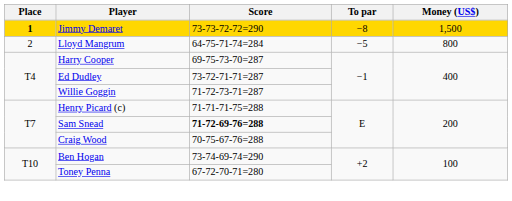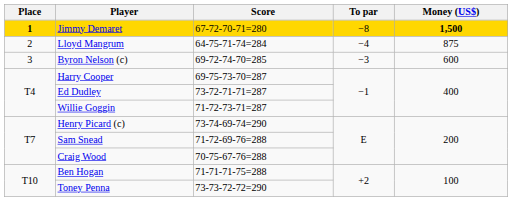 <table class="wikitable" style="width:50em;margin-bottom:0;">
 <tr>
 <th>Place</th>
 <th>Player</th>
 <th>Score</th>
 <th>To par</th>
 <th>Money (<a href='#'>US$</a>)</th>
 </tr>
 <tr style="background:gold">
 <td align=center><strong>1</strong></td>
 <td> <a href='#'>Jimmy Demaret</a></td>
-<td>73-73-72-72=290</td>
+<td>67-72-70-71=280</td>
 <td align=center>−8</td>
-<td align=center>1,500</td>
+<td align=center><strong>1,500</strong></td>
 </tr>
 <tr>
 <td align=center>2</td>
 <td> <a href='#'>Lloyd Mangrum</a></td>
 <td>64-75-71-74=284</td>
-<td align=center>−5</td>
-<td align=center>800</td>
+<td align=center>−4</td>
+<td align=center>875</td>
+</tr>
+<tr>
+<td align=center>3</td>
+<td> <a href='#'>Byron Nelson</a> (c)</td>
+<td>69-72-74-70=285</td>
+<td align=center>−3</td>
+<td align=center>600</td>
 </tr>
 <tr>
 <td rowspan=3 align=center>T4</td>
 <td> <a href='#'>Harry Cooper</a></td>
 <td>69-75-73-70=287</td>
 <td rowspan=3 align=center>−1</td>
 <td rowspan=3 align=center>400</td>
 </tr>
 <tr>
 <td> <a href='#'>Ed Dudley</a></td>
 <td>73-72-71-71=287</td>
 </tr>
 <tr>
 <td> <a href='#'>Willie Goggin</a></td>
 <td>71-72-73-71=287</td>
 </tr>
 <tr>
 <td rowspan=3 align=center>T7</td>
 <td> <a href='#'>Henry Picard</a> (c)</td>
-<td>71-71-71-75=288</td>
+<td>73-74-69-74=290</td>
 <td rowspan=3 align=center>E</td>
 <td rowspan=3 align=center>200</td>
 </tr>
 <tr>
 <td> <a href='#'>Sam Snead</a></td>
-<td><strong>71-72-69-76=288</strong></td>
+<td>71-72-69-76=288</td>
 </tr>
 <tr>
 <td> <a href='#'>Craig Wood</a></td>
 <td>70-75-67-76=288</td>
 </tr>
 <tr>
 <td rowspan=2 align=center>T10</td>
 <td> <a href='#'>Ben Hogan</a></td>
-<td>73-74-69-74=290</td>
+<td>71-71-71-75=288</td>
 <td rowspan=2 align=center>+2</td>
 <td rowspan=2 align=center>100</td>
 </tr>
 <tr>
 <td> <a href='#'>Toney Penna</a></td>
-<td>67-72-70-71=280</td>
+<td>73-73-72-72=290</td>
 </tr>
 </table>
